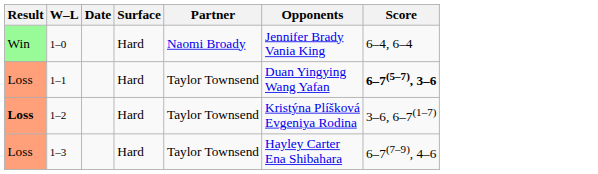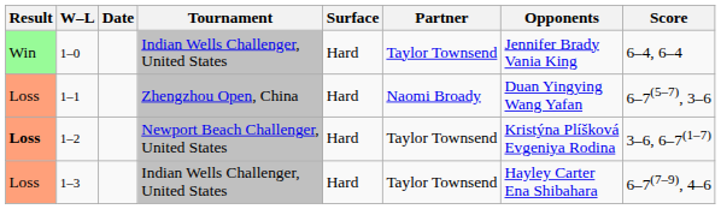 <table class="sortable wikitable">
 <tr>
 <th>Result</th>
 <th class="unsortable">W–L</th>
 <th>Date</th>
+<th>Tournament</th>
 <th>Surface</th>
 <th>Partner</th>
 <th>Opponents</th>
 <th class="unsortable">Score</th>
 </tr>
 <tr>
 <td bgcolor=98fb98>Win</td>
 <td><small>1–0</small></td>
 <td><a href='#'></a></td>
+<td bgcolor=silver><a href='#'>Indian Wells Challenger</a>, <br>United States</td>
 <td>Hard</td>
-<td> <a href='#'>Naomi Broady</a></td>
+<td> <a href='#'>Taylor Townsend</a></td>
 <td> <a href='#'>Jennifer Brady</a> <br>  <a href='#'>Vania King</a></td>
 <td>6–4, 6–4</td>
 </tr>
 <tr>
 <td style="background:#FFA07A;">Loss</td>
 <td><small>1–1</small></td>
 <td><a href='#'></a></td>
+<td bgcolor=silver><a href='#'>Zhengzhou Open</a>, China</td>
 <td>Hard</td>
-<td> Taylor Townsend</td>
+<td> <a href='#'>Naomi Broady</a></td>
 <td> <a href='#'>Duan Yingying</a> <br>  <a href='#'>Wang Yafan</a></td>
-<td><strong>6–7<sup>(5–7)</sup>, 3–6</strong></td>
+<td>6–7<sup>(5–7)</sup>, 3–6</td>
 </tr>
 <tr>
 <td bgcolor=FFA07A><strong>Loss</strong></td>
 <td><small>1–2</small></td>
 <td><a href='#'></a></td>
+<td bgcolor=silver><a href='#'>Newport Beach Challenger</a>, <br>United States</td>
 <td>Hard</td>
 <td> Taylor Townsend</td>
 <td> <a href='#'>Kristýna Plíšková</a> <br>  <a href='#'>Evgeniya Rodina</a></td>
 <td>3–6, 6–7<sup>(1–7)</sup></td>
 </tr>
 <tr>
 <td bgcolor=FFA07A>Loss</td>
 <td><small>1–3</small></td>
 <td><a href='#'></a></td>
+<td bgcolor=silver>Indian Wells Challenger, <br>United States</td>
 <td>Hard</td>
 <td> Taylor Townsend</td>
 <td> <a href='#'>Hayley Carter</a> <br>  <a href='#'>Ena Shibahara</a></td>
 <td>6–7<sup>(7–9)</sup>, 4–6</td>
 </tr>
 </table>
